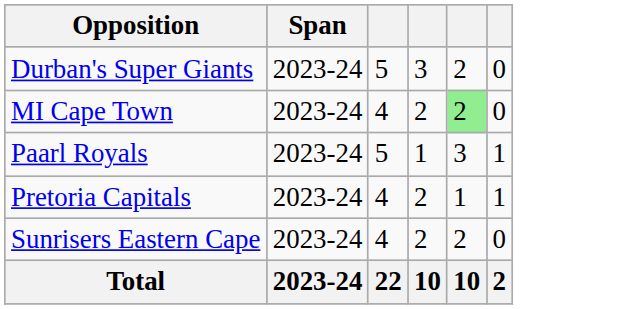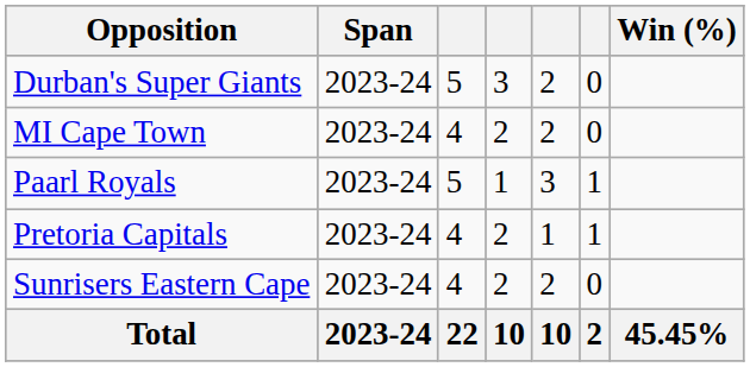 <table class="wikitable sortable defaultcenter col1left" style="font-size: 100%">
 <tr>
 <th>Opposition</th>
 <th>Span</th>
 <th></th>
 <th></th>
 <th></th>
 <th></th>
+<th>Win (%)</th>
 </tr>
 <tr>
 <td><a href='#'>Durban's Super Giants</a></td>
 <td>2023-24</td>
 <td>5</td>
 <td>3</td>
 <td>2</td>
 <td>0</td>
+<td></td>
 </tr>
 <tr>
 <td><a href='#'>MI Cape Town</a></td>
 <td>2023-24</td>
 <td>4</td>
 <td>2</td>
-<td style="background: lightgreen;">2</td>
+<td>2</td>
 <td>0</td>
+<td></td>
 </tr>
 <tr>
 <td><a href='#'>Paarl Royals</a></td>
 <td>2023-24</td>
 <td>5</td>
 <td>1</td>
 <td>3</td>
 <td>1</td>
+<td></td>
 </tr>
 <tr>
 <td><a href='#'>Pretoria Capitals</a></td>
 <td>2023-24</td>
 <td>4</td>
 <td>2</td>
 <td>1</td>
 <td>1</td>
+<td></td>
 </tr>
 <tr>
 <td><a href='#'>Sunrisers Eastern Cape</a></td>
 <td>2023-24</td>
 <td>4</td>
 <td>2</td>
 <td>2</td>
 <td>0</td>
+<td></td>
 </tr>
 <tr>
 <th>Total</th>
 <th>2023-24</th>
 <th>22</th>
 <th>10</th>
 <th>10</th>
 <th>2</th>
+<th>45.45%</th>
 </tr>
 </table>
